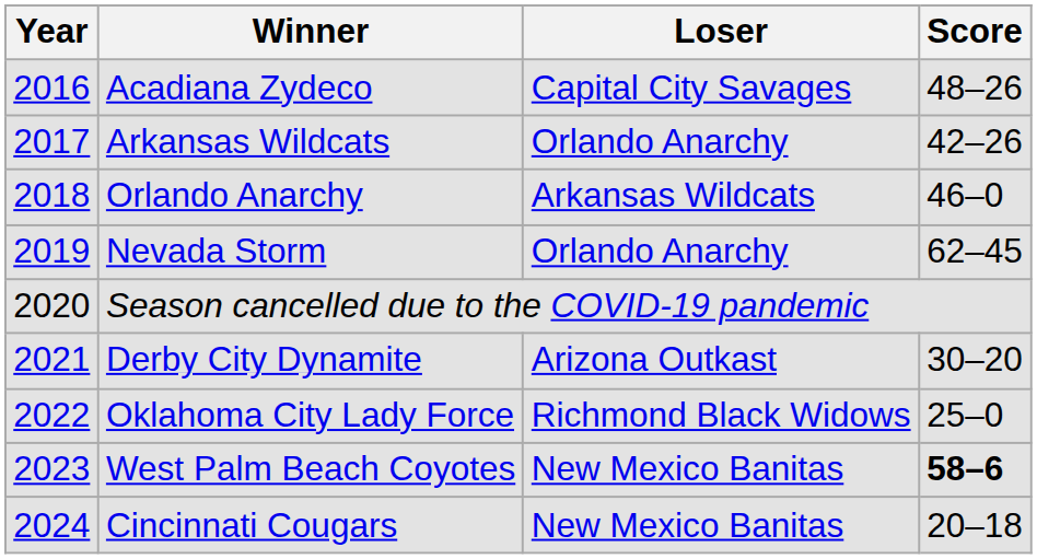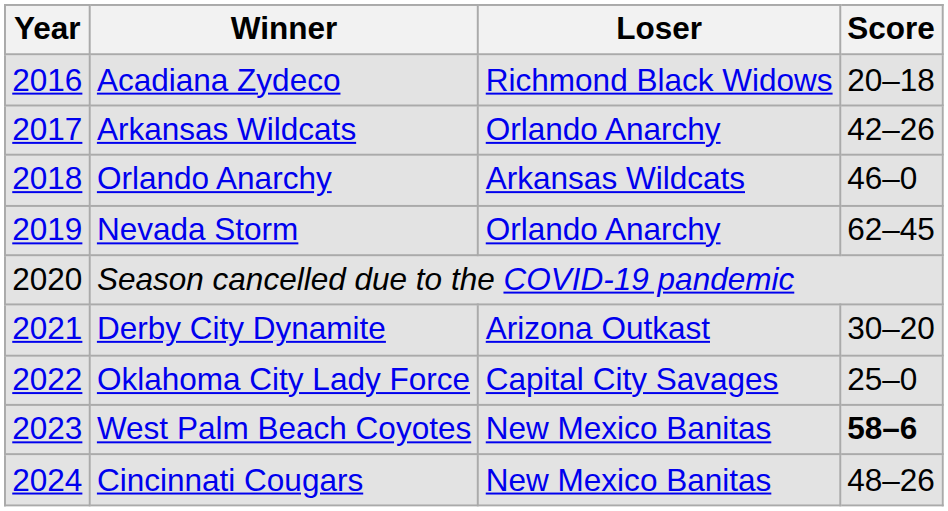 <table class="wikitable">
 <tr>
 <th>Year</th>
 <th>Winner</th>
 <th>Loser</th>
 <th>Score</th>
 </tr>
 <tr style="background: #e3e3e3;">
 <td><a href='#'>2016</a></td>
 <td><a href='#'>Acadiana Zydeco</a></td>
-<td><a href='#'>Capital City Savages</a></td>
-<td>48–26</td>
+<td><a href='#'>Richmond Black Widows</a></td>
+<td>20–18</td>
 </tr>
 <tr style="background: #e3e3e3;">
 <td><a href='#'>2017</a></td>
 <td><a href='#'>Arkansas Wildcats</a></td>
 <td><a href='#'>Orlando Anarchy</a></td>
 <td>42–26</td>
 </tr>
 <tr style="background: #e3e3e3;">
 <td><a href='#'>2018</a></td>
 <td><a href='#'>Orlando Anarchy</a></td>
 <td><a href='#'>Arkansas Wildcats</a></td>
 <td>46–0</td>
 </tr>
 <tr style="background: #e3e3e3;">
 <td><a href='#'>2019</a></td>
 <td><a href='#'>Nevada Storm</a></td>
 <td><a href='#'>Orlando Anarchy</a></td>
 <td>62–45</td>
 </tr>
 <tr style="background: #e3e3e3;">
 <td>2020</td>
 <td colspan=4><em>Season cancelled due to the <a href='#'>COVID-19 pandemic</a></em></td>
 </tr>
 <tr style="background: #e3e3e3;">
 <td><a href='#'>2021</a></td>
 <td><a href='#'>Derby City Dynamite</a></td>
 <td><a href='#'>Arizona Outkast</a></td>
 <td>30–20</td>
 </tr>
 <tr style="background: #e3e3e3;">
 <td><a href='#'>2022</a></td>
 <td><a href='#'>Oklahoma City Lady Force</a></td>
-<td><a href='#'>Richmond Black Widows</a></td>
+<td><a href='#'>Capital City Savages</a></td>
 <td>25–0</td>
 </tr>
 <tr style="background: #e3e3e3;">
 <td><a href='#'>2023</a></td>
 <td><a href='#'>West Palm Beach Coyotes</a></td>
 <td><a href='#'>New Mexico Banitas</a></td>
 <td><strong>58–6</strong></td>
 </tr>
 <tr style="background: #e3e3e3;">
 <td><a href='#'>2024</a></td>
 <td><a href='#'>Cincinnati Cougars</a></td>
 <td><a href='#'>New Mexico Banitas</a></td>
-<td>20–18</td>
+<td>48–26</td>
 </tr>
 </table>
